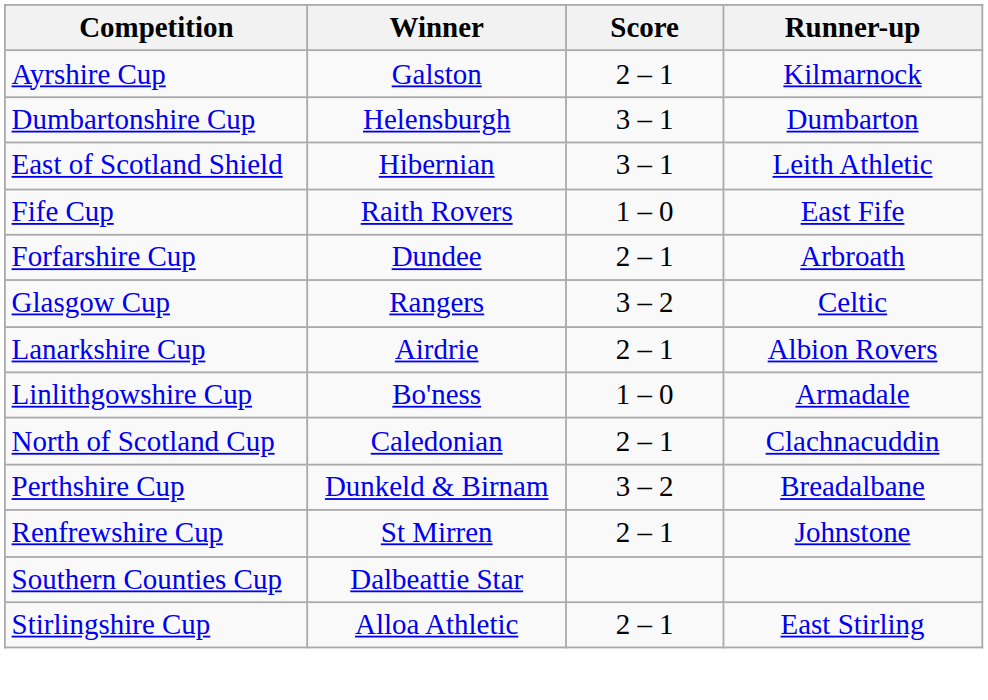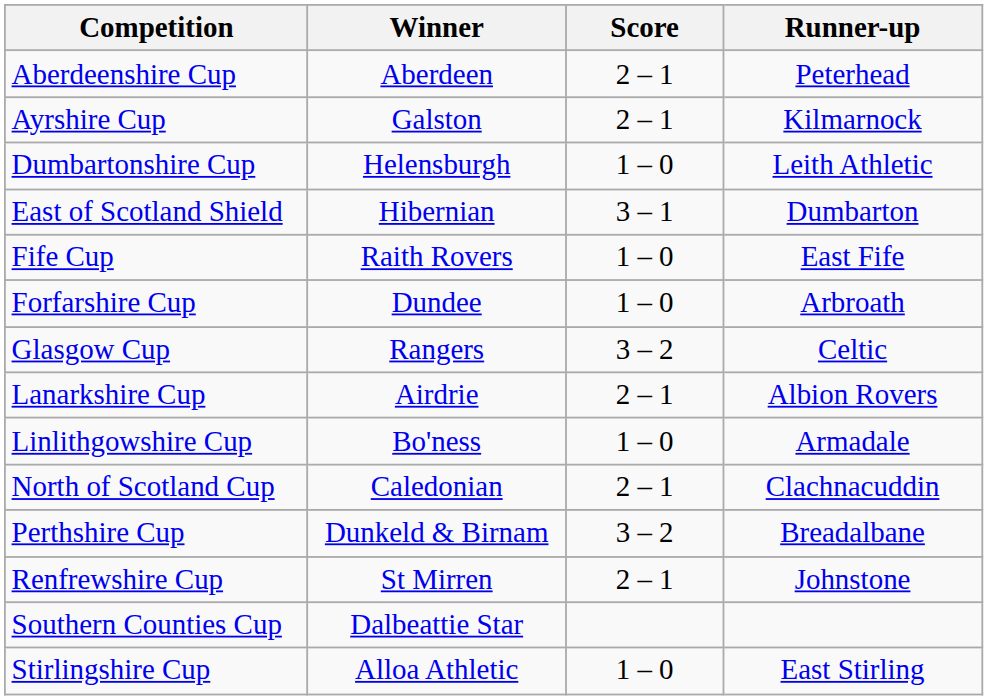 <table class="wikitable" style="text-align: center;">
 <tr>
 <th width=160>Competition</th>
 <th width=135>Winner</th>
 <th width=80>Score</th>
 <th width=135>Runner-up</th>
+</tr>
+<tr>
+<td align=left><a href='#'>Aberdeenshire Cup</a></td>
+<td><a href='#'>Aberdeen</a></td>
+<td>2 – 1</td>
+<td><a href='#'>Peterhead</a></td>
 </tr>
 <tr>
 <td align=left><a href='#'>Ayrshire Cup</a></td>
 <td><a href='#'>Galston</a></td>
 <td>2 – 1</td>
 <td><a href='#'>Kilmarnock</a></td>
 </tr>
 <tr>
 <td align=left><a href='#'>Dumbartonshire Cup</a></td>
 <td><a href='#'>Helensburgh</a></td>
-<td>3 – 1</td>
-<td><a href='#'>Dumbarton</a></td>
+<td>1 – 0</td>
+<td><a href='#'>Leith Athletic</a></td>
 </tr>
 <tr>
 <td align=left><a href='#'>East of Scotland Shield</a></td>
 <td><a href='#'>Hibernian</a></td>
 <td>3 – 1</td>
-<td><a href='#'>Leith Athletic</a></td>
+<td><a href='#'>Dumbarton</a></td>
 </tr>
 <tr>
 <td align=left><a href='#'>Fife Cup</a></td>
 <td><a href='#'>Raith Rovers</a></td>
 <td>1 – 0</td>
 <td><a href='#'>East Fife</a></td>
 </tr>
 <tr>
 <td align=left><a href='#'>Forfarshire Cup</a></td>
 <td><a href='#'>Dundee</a></td>
-<td>2 – 1</td>
+<td>1 – 0</td>
 <td><a href='#'>Arbroath</a></td>
 </tr>
 <tr>
 <td align=left><a href='#'>Glasgow Cup</a></td>
 <td><a href='#'>Rangers</a></td>
 <td>3 – 2</td>
 <td><a href='#'>Celtic</a></td>
 </tr>
 <tr>
 <td align=left><a href='#'>Lanarkshire Cup</a></td>
 <td><a href='#'>Airdrie</a></td>
 <td>2 – 1</td>
 <td><a href='#'>Albion Rovers</a></td>
 </tr>
 <tr>
 <td align=left><a href='#'>Linlithgowshire Cup</a></td>
 <td><a href='#'>Bo'ness</a></td>
 <td>1 – 0</td>
 <td><a href='#'>Armadale</a></td>
 </tr>
 <tr>
 <td align=left><a href='#'>North of Scotland Cup</a></td>
 <td><a href='#'>Caledonian</a></td>
 <td>2 – 1</td>
 <td><a href='#'>Clachnacuddin</a></td>
 </tr>
 <tr>
 <td align=left><a href='#'>Perthshire Cup</a></td>
 <td><a href='#'>Dunkeld & Birnam</a></td>
 <td>3 – 2</td>
 <td><a href='#'>Breadalbane</a></td>
 </tr>
 <tr>
 <td align=left><a href='#'>Renfrewshire Cup</a></td>
 <td><a href='#'>St Mirren</a></td>
 <td>2 – 1</td>
 <td><a href='#'>Johnstone</a></td>
 </tr>
 <tr>
 <td align=left><a href='#'>Southern Counties Cup</a></td>
 <td><a href='#'>Dalbeattie Star</a></td>
 <td></td>
 <td></td>
 </tr>
 <tr>
 <td align=left><a href='#'>Stirlingshire Cup</a></td>
 <td><a href='#'>Alloa Athletic</a></td>
-<td>2 – 1</td>
+<td>1 – 0</td>
 <td><a href='#'>East Stirling</a></td>
 </tr>
 </table>
